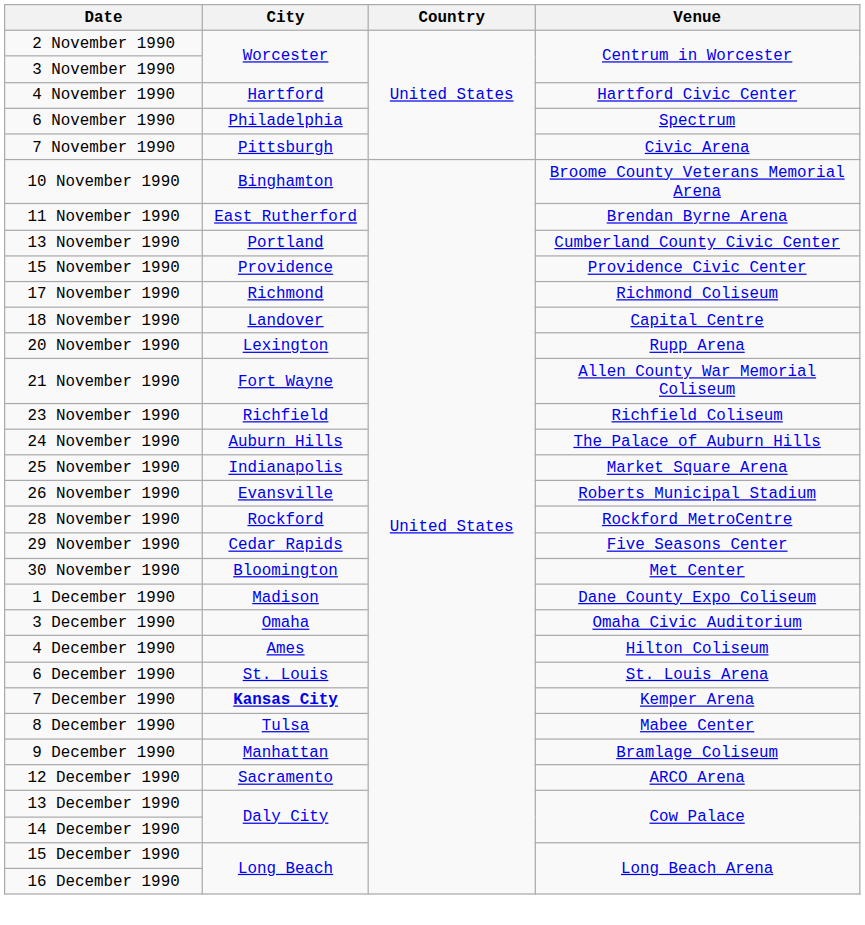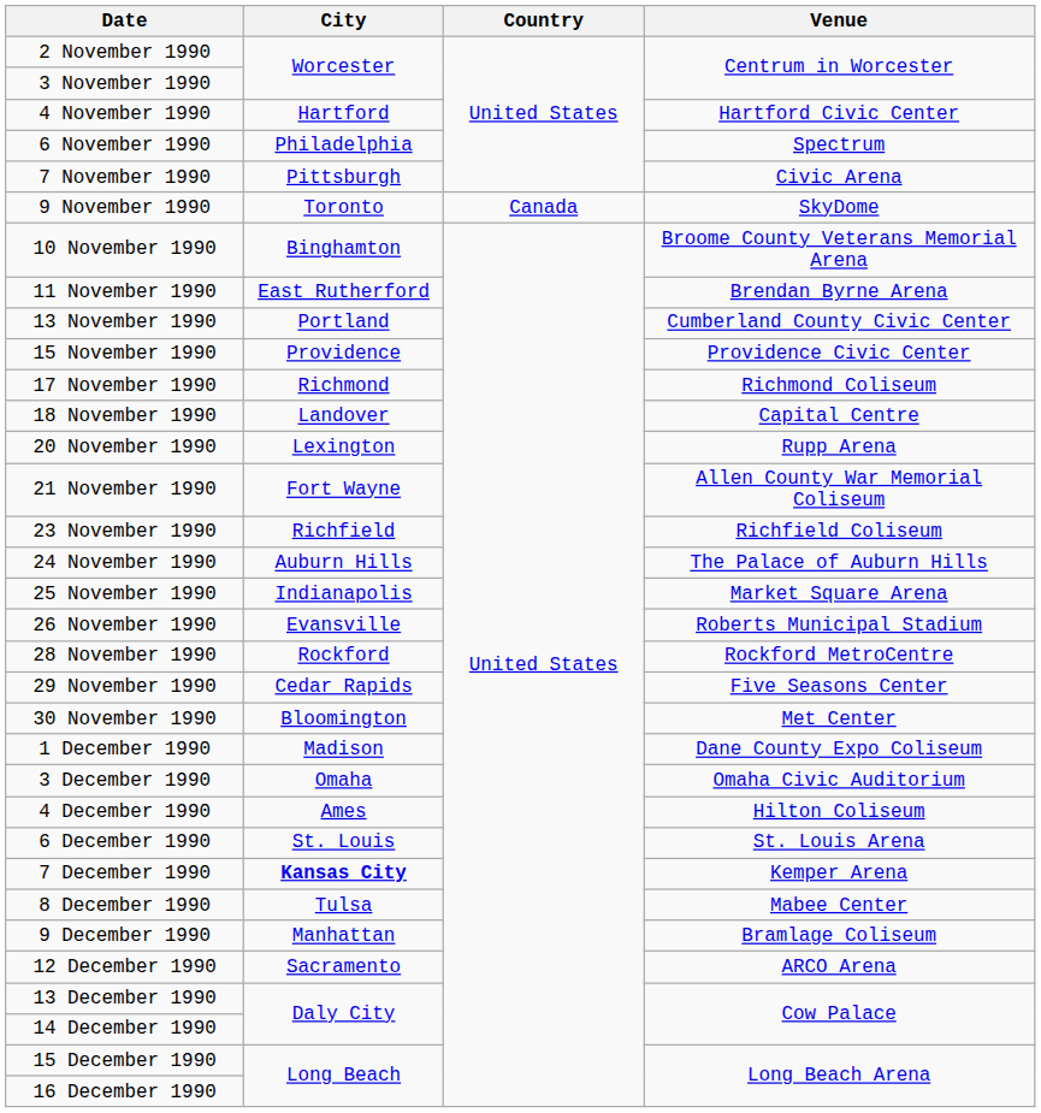 <table class="wikitable" style="text-align:center;">
 <tr>
 <th scope="col" style="width:12em;">Date</th>
 <th scope="col" style="width:10em;">City</th>
 <th scope="col" style="width:10em;">Country</th>
 <th scope="col" style="width:20em;">Venue</th>
 </tr>
 <tr>
 <td>2 November 1990</td>
 <td rowspan="2"><a href='#'>Worcester</a></td>
 <td rowspan="5"><a href='#'>United States</a></td>
 <td rowspan="2"><a href='#'>Centrum in Worcester</a></td>
 </tr>
 <tr>
 <td>3 November 1990</td>
 </tr>
 <tr>
 <td>4 November 1990</td>
 <td><a href='#'>Hartford</a></td>
 <td><a href='#'>Hartford Civic Center</a></td>
 </tr>
 <tr>
 <td>6 November 1990</td>
 <td><a href='#'>Philadelphia</a></td>
 <td><a href='#'>Spectrum</a></td>
 </tr>
 <tr>
 <td>7 November 1990</td>
 <td><a href='#'>Pittsburgh</a></td>
 <td><a href='#'>Civic Arena</a></td>
+</tr>
+<tr>
+<td>9 November 1990</td>
+<td><a href='#'>Toronto</a></td>
+<td><a href='#'>Canada</a></td>
+<td><a href='#'>SkyDome</a></td>
 </tr>
 <tr>
 <td>10 November 1990</td>
 <td><a href='#'>Binghamton</a></td>
 <td rowspan="27"><a href='#'>United States</a></td>
 <td><a href='#'>Broome County Veterans Memorial Arena</a></td>
 </tr>
 <tr>
 <td>11 November 1990</td>
 <td><a href='#'>East Rutherford</a></td>
 <td><a href='#'>Brendan Byrne Arena</a></td>
 </tr>
 <tr>
 <td>13 November 1990</td>
 <td><a href='#'>Portland</a></td>
 <td><a href='#'>Cumberland County Civic Center</a></td>
 </tr>
 <tr>
 <td>15 November 1990</td>
 <td><a href='#'>Providence</a></td>
 <td><a href='#'>Providence Civic Center</a></td>
 </tr>
 <tr>
 <td>17 November 1990</td>
 <td><a href='#'>Richmond</a></td>
 <td><a href='#'>Richmond Coliseum</a></td>
 </tr>
 <tr>
 <td>18 November 1990</td>
 <td><a href='#'>Landover</a></td>
 <td><a href='#'>Capital Centre</a></td>
 </tr>
 <tr>
 <td>20 November 1990</td>
 <td><a href='#'>Lexington</a></td>
 <td><a href='#'>Rupp Arena</a></td>
 </tr>
 <tr>
 <td>21 November 1990</td>
 <td><a href='#'>Fort Wayne</a></td>
 <td><a href='#'>Allen County War Memorial Coliseum</a></td>
 </tr>
 <tr>
 <td>23 November 1990</td>
 <td><a href='#'>Richfield</a></td>
 <td><a href='#'>Richfield Coliseum</a></td>
 </tr>
 <tr>
 <td>24 November 1990</td>
 <td><a href='#'>Auburn Hills</a></td>
 <td><a href='#'>The Palace of Auburn Hills</a></td>
 </tr>
 <tr>
 <td>25 November 1990</td>
 <td><a href='#'>Indianapolis</a></td>
 <td><a href='#'>Market Square Arena</a></td>
 </tr>
 <tr>
 <td>26 November 1990</td>
 <td><a href='#'>Evansville</a></td>
 <td><a href='#'>Roberts Municipal Stadium</a></td>
 </tr>
 <tr>
 <td>28 November 1990</td>
 <td><a href='#'>Rockford</a></td>
 <td><a href='#'>Rockford MetroCentre</a></td>
 </tr>
 <tr>
 <td>29 November 1990</td>
 <td><a href='#'>Cedar Rapids</a></td>
 <td><a href='#'>Five Seasons Center</a></td>
 </tr>
 <tr>
 <td>30 November 1990</td>
 <td><a href='#'>Bloomington</a></td>
 <td><a href='#'>Met Center</a></td>
 </tr>
 <tr>
 <td>1 December 1990</td>
 <td><a href='#'>Madison</a></td>
 <td><a href='#'>Dane County Expo Coliseum</a></td>
 </tr>
 <tr>
 <td>3 December 1990</td>
 <td><a href='#'>Omaha</a></td>
 <td><a href='#'>Omaha Civic Auditorium</a></td>
 </tr>
 <tr>
 <td>4 December 1990</td>
 <td><a href='#'>Ames</a></td>
 <td><a href='#'>Hilton Coliseum</a></td>
 </tr>
 <tr>
 <td>6 December 1990</td>
 <td><a href='#'>St. Louis</a></td>
 <td><a href='#'>St. Louis Arena</a></td>
 </tr>
 <tr>
 <td>7 December 1990</td>
 <td><strong><a href='#'>Kansas City</a></strong></td>
 <td><a href='#'>Kemper Arena</a></td>
 </tr>
 <tr>
 <td>8 December 1990</td>
 <td><a href='#'>Tulsa</a></td>
 <td><a href='#'>Mabee Center</a></td>
 </tr>
 <tr>
 <td>9 December 1990</td>
 <td><a href='#'>Manhattan</a></td>
 <td><a href='#'>Bramlage Coliseum</a></td>
 </tr>
 <tr>
 <td>12 December 1990</td>
 <td><a href='#'>Sacramento</a></td>
 <td><a href='#'>ARCO Arena</a></td>
 </tr>
 <tr>
 <td>13 December 1990</td>
 <td rowspan="2"><a href='#'>Daly City</a></td>
 <td rowspan="2"><a href='#'>Cow Palace</a></td>
 </tr>
 <tr>
 <td>14 December 1990</td>
 </tr>
 <tr>
 <td>15 December 1990</td>
 <td rowspan="2"><a href='#'>Long Beach</a></td>
 <td rowspan="2"><a href='#'>Long Beach Arena</a></td>
 </tr>
 <tr>
 <td>16 December 1990</td>
 </tr>
 </table>
